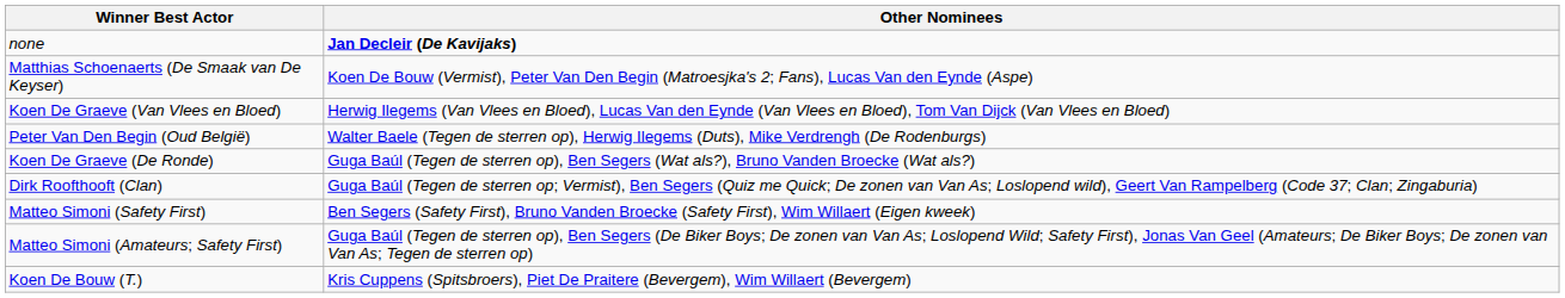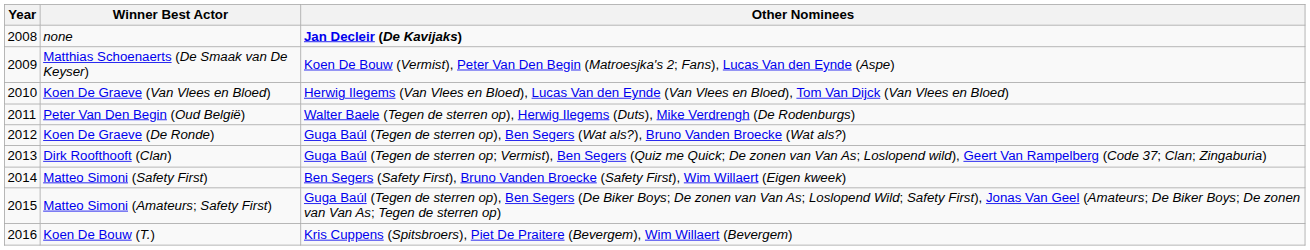 <table class="wikitable" align="center">
 <tr>
+<th>Year</th>
 <th>Winner Best Actor</th>
 <th>Other Nominees</th>
 </tr>
 <tr>
+<td>2008</td>
 <td><em>none</em></td>
 <td><strong><a href='#'>Jan Decleir</a> (<em>De Kavijaks</em>)</strong></td>
 </tr>
 <tr>
+<td>2009</td>
 <td><a href='#'>Matthias Schoenaerts</a> (<em>De Smaak van De Keyser</em>)</td>
 <td><a href='#'>Koen De Bouw</a> (<em>Vermist</em>), <a href='#'>Peter Van Den Begin</a> (<em>Matroesjka's 2</em>; <em>Fans</em>), <a href='#'>Lucas Van den Eynde</a> (<em>Aspe</em>)</td>
 </tr>
 <tr>
+<td>2010</td>
 <td><a href='#'>Koen De Graeve</a> (<em>Van Vlees en Bloed</em>)</td>
 <td><a href='#'>Herwig Ilegems</a> (<em>Van Vlees en Bloed</em>), <a href='#'>Lucas Van den Eynde</a> (<em>Van Vlees en Bloed</em>), <a href='#'>Tom Van Dijck</a> (<em>Van Vlees en Bloed</em>)</td>
 </tr>
 <tr>
+<td>2011</td>
 <td><a href='#'>Peter Van Den Begin</a> (<em>Oud België</em>)</td>
 <td><a href='#'>Walter Baele</a> (<em>Tegen de sterren op</em>), <a href='#'>Herwig Ilegems</a> (<em>Duts</em>), <a href='#'>Mike Verdrengh</a> (<em>De Rodenburgs</em>)</td>
 </tr>
 <tr>
+<td>2012</td>
 <td><a href='#'>Koen De Graeve</a> (<em>De Ronde</em>)</td>
 <td><a href='#'>Guga Baúl</a> (<em>Tegen de sterren op</em>), <a href='#'>Ben Segers</a> (<em>Wat als?</em>), <a href='#'>Bruno Vanden Broecke</a> (<em>Wat als?</em>)</td>
 </tr>
 <tr>
+<td>2013</td>
 <td><a href='#'>Dirk Roofthooft</a> (<em>Clan</em>)</td>
 <td><a href='#'>Guga Baúl</a> (<em>Tegen de sterren op</em>; <em>Vermist</em>), <a href='#'>Ben Segers</a> (<em>Quiz me Quick</em>; <em>De zonen van Van As</em>; <em>Loslopend wild</em>), <a href='#'>Geert Van Rampelberg</a> (<em>Code 37</em>; <em>Clan</em>; <em>Zingaburia</em>)</td>
 </tr>
 <tr>
+<td>2014</td>
 <td><a href='#'>Matteo Simoni</a> (<em>Safety First</em>)</td>
 <td><a href='#'>Ben Segers</a> (<em>Safety First</em>), <a href='#'>Bruno Vanden Broecke</a> (<em>Safety First</em>), <a href='#'>Wim Willaert</a> (<em>Eigen kweek</em>)</td>
 </tr>
 <tr>
+<td>2015</td>
 <td><a href='#'>Matteo Simoni</a> (<em>Amateurs</em>; <em>Safety First</em>)</td>
 <td><a href='#'>Guga Baúl</a> (<em>Tegen de sterren op</em>), <a href='#'>Ben Segers</a> (<em>De Biker Boys</em>; <em>De zonen van Van As</em>; <em>Loslopend Wild</em>; <em>Safety First</em>), <a href='#'>Jonas Van Geel</a> (<em>Amateurs</em>; <em>De Biker Boys</em>; <em>De zonen van Van As</em>; <em>Tegen de sterren op</em>)</td>
 </tr>
 <tr>
+<td>2016</td>
 <td><a href='#'>Koen De Bouw</a> (<em>T.</em>)</td>
 <td><a href='#'>Kris Cuppens</a> (<em>Spitsbroers</em>), <a href='#'>Piet De Praitere</a> (<em>Bevergem</em>), <a href='#'>Wim Willaert</a> (<em>Bevergem</em>)</td>
 </tr>
 </table>
